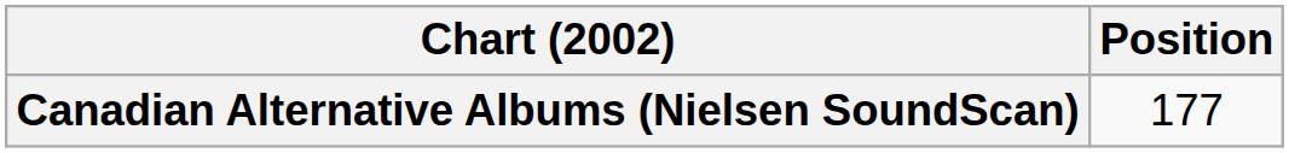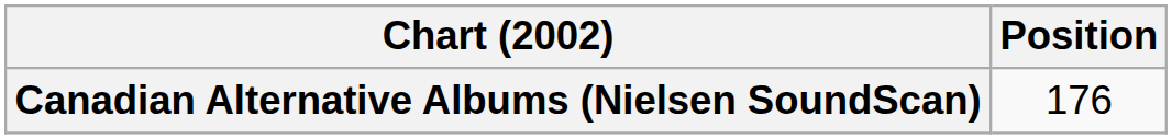 <table class="wikitable plainrowheaders">
 <tr>
 <th scope="col">Chart (2002)</th>
 <th scope="col">Position</th>
 </tr>
 <tr>
 <th scope="row">Canadian Alternative Albums (Nielsen SoundScan)</th>
-<td align=center>177</td>
+<td align=center>176</td>
 </tr>
 </table>
